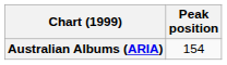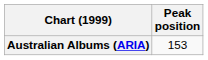 <table class="wikitable plainrowheaders">
 <tr>
 <th scope="col">Chart (1999)</th>
 <th scope="col">Peak<br>position</th>
 </tr>
 <tr>
 <th scope="row">Australian Albums (<a href='#'>ARIA</a>)</th>
-<td align="center">154</td>
+<td align="center">153</td>
 </tr>
 </table>
